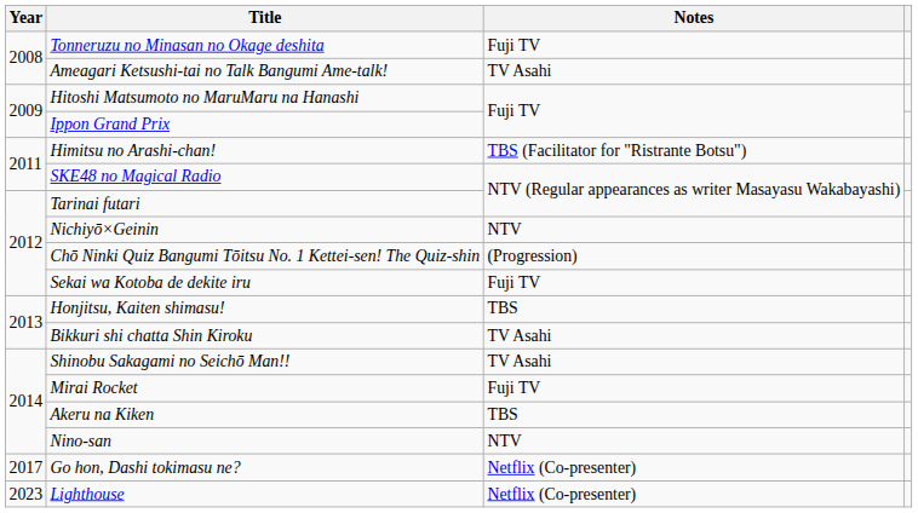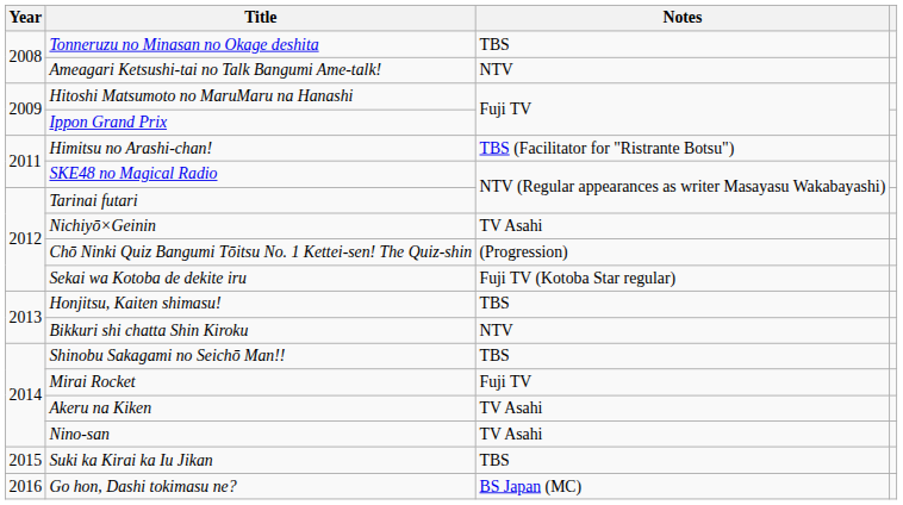 <table class="wikitable">
 <tr>
 <th>Year</th>
 <th>Title</th>
 <th>Notes</th>
 <th></th>
 </tr>
 <tr>
 <td rowspan="2">2008</td>
 <td><em><a href='#'>Tonneruzu no Minasan no Okage deshita</a></em></td>
-<td>Fuji TV</td>
+<td>TBS</td>
 <td></td>
 </tr>
 <tr>
 <td><em>Ameagari Ketsushi-tai no Talk Bangumi Ame-talk!</em></td>
-<td>TV Asahi</td>
+<td>NTV</td>
 <td></td>
 </tr>
 <tr>
 <td rowspan="2">2009</td>
 <td><em>Hitoshi Matsumoto no MaruMaru na Hanashi</em></td>
 <td rowspan="2">Fuji TV</td>
 <td></td>
 </tr>
 <tr>
 <td><em><a href='#'>Ippon Grand Prix</a></em></td>
 <td></td>
 </tr>
 <tr>
 <td rowspan="2">2011</td>
 <td><em>Himitsu no Arashi-chan!</em></td>
 <td><a href='#'>TBS</a> (Facilitator for "Ristrante Botsu")</td>
 <td></td>
 </tr>
 <tr>
 <td><em><a href='#'>SKE48 no Magical Radio</a></em></td>
 <td rowspan="2">NTV (Regular appearances as writer Masayasu Wakabayashi)</td>
 <td></td>
 </tr>
 <tr>
 <td rowspan="4">2012</td>
 <td><em>Tarinai futari</em></td>
 <td></td>
 </tr>
 <tr>
 <td><em>Nichiyō×Geinin</em></td>
-<td>NTV</td>
+<td>TV Asahi</td>
 <td></td>
 </tr>
 <tr>
 <td><em>Chō Ninki Quiz Bangumi Tōitsu No. 1 Kettei-sen! The Quiz-shin</em></td>
 <td>(Progression)</td>
 <td></td>
 </tr>
 <tr>
 <td><em>Sekai wa Kotoba de dekite iru</em></td>
-<td>Fuji TV</td>
+<td>Fuji TV (Kotoba Star regular)</td>
 <td></td>
 </tr>
 <tr>
 <td rowspan="2">2013</td>
 <td><em>Honjitsu, Kaiten shimasu!</em></td>
 <td>TBS</td>
 <td></td>
 </tr>
 <tr>
 <td><em>Bikkuri shi chatta Shin Kiroku</em></td>
-<td>TV Asahi</td>
+<td>NTV</td>
 <td></td>
 </tr>
 <tr>
 <td rowspan="4">2014</td>
 <td><em>Shinobu Sakagami no Seichō Man!!</em></td>
-<td>TV Asahi</td>
+<td>TBS</td>
 <td></td>
 </tr>
 <tr>
 <td><em>Mirai Rocket</em></td>
 <td>Fuji TV</td>
 <td></td>
 </tr>
 <tr>
 <td><em>Akeru na Kiken</em></td>
+<td>TV Asahi</td>
+<td></td>
+</tr>
+<tr>
+<td><em>Nino-san</em></td>
+<td>TV Asahi</td>
+<td></td>
+</tr>
+<tr>
+<td>2015</td>
+<td><em>Suki ka Kirai ka Iu Jikan</em></td>
 <td>TBS</td>
 <td></td>
 </tr>
 <tr>
-<td><em>Nino-san</em></td>
-<td>NTV</td>
-<td></td>
-</tr>
-<tr>
-<td>2017</td>
+<td>2016</td>
 <td><em>Go hon, Dashi tokimasu ne?</em></td>
-<td><a href='#'>Netflix</a> (Co-presenter)</td>
-<td></td>
-</tr>
-<tr>
-<td>2023</td>
-<td><em><a href='#'>Lighthouse</a></em></td>
-<td><a href='#'>Netflix</a> (Co-presenter)</td>
+<td><a href='#'>BS Japan</a> (MC)</td>
 <td></td>
 </tr>
 </table>
